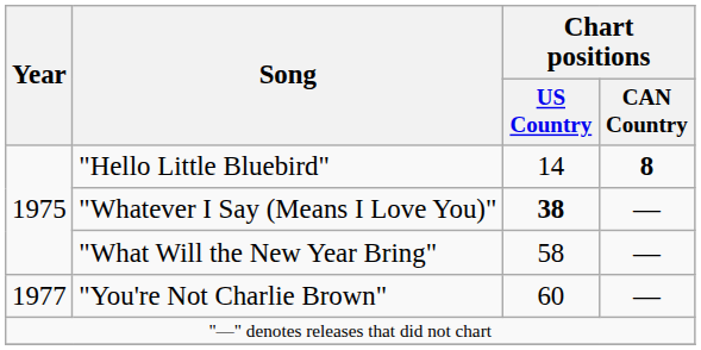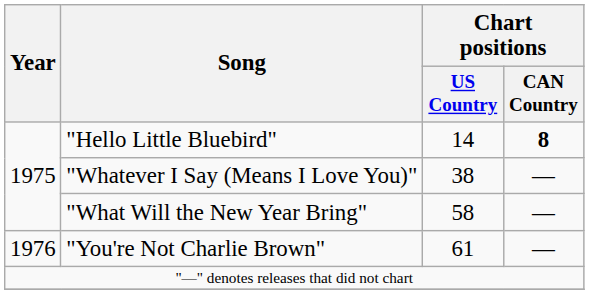 <table class="wikitable" style="text-align:center;">
 <tr>
 <th rowspan="2">Year</th>
 <th rowspan="2">Song</th>
 <th colspan="2">Chart positions</th>
 </tr>
 <tr style="font-size:smaller;">
 <th width="50"><a href='#'>US Country</a><br></th>
 <th width="50">CAN Country<br></th>
 </tr>
 <tr>
 <td rowspan="3">1975</td>
 <td align="left">"Hello Little Bluebird"</td>
 <td>14</td>
 <td><strong>8</strong></td>
 </tr>
 <tr>
 <td align="left">"Whatever I Say (Means I Love You)"</td>
-<td><strong>38</strong></td>
+<td>38</td>
 <td>—</td>
 </tr>
 <tr>
 <td align="left">"What Will the New Year Bring"</td>
 <td>58</td>
 <td>—</td>
 </tr>
 <tr>
-<td>1977</td>
+<td>1976</td>
 <td align="left">"You're Not Charlie Brown"</td>
-<td>60</td>
+<td>61</td>
 <td>—</td>
 </tr>
 <tr>
 <td align="center" colspan="4" style="font-size: 8pt">"—" denotes releases that did not chart</td>
 </tr>
 <tr>
 </tr>
 </table>
